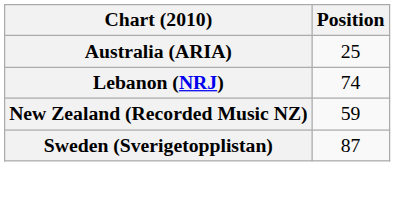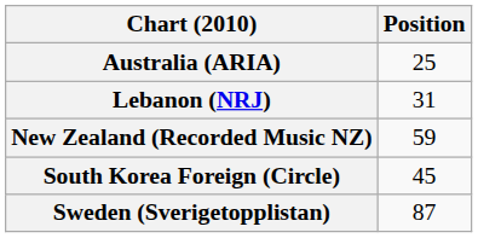 <table class="wikitable sortable plainrowheaders" style="text-align:center">
 <tr>
 <th scope="col">Chart (2010)</th>
 <th scope="col">Position</th>
 </tr>
 <tr>
 <th scope="row">Australia (ARIA)</th>
 <td>25</td>
 </tr>
 <tr>
 <th scope="row">Lebanon (<a href='#'>NRJ</a>)</th>
-<td>74</td>
+<td>31</td>
 </tr>
 <tr>
 <th scope="row">New Zealand (Recorded Music NZ)</th>
 <td>59</td>
 </tr>
 <tr>
+<th scope="row">South Korea Foreign (Circle)</th>
+<td>45</td>
+</tr>
+<tr>
 <th scope="row">Sweden (Sverigetopplistan)</th>
 <td>87</td>
 </tr>
 </table>
